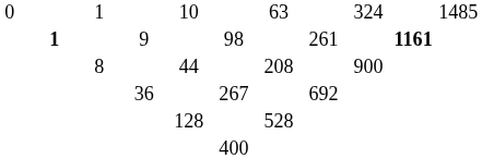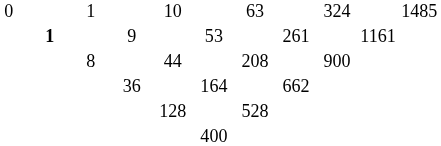 <table style=text-align:center>
 <tr>
 <td style="width:9%;">0</td>
 <td style="width:9%;"> </td>
 <td style="width:9%;">1</td>
 <td style="width:9%;"> </td>
 <td style="width:9%;">10</td>
 <td style="width:9%;"> </td>
 <td style="width:9%;">63</td>
 <td style="width:9%;"> </td>
 <td style="width:9%;">324</td>
 <td style="width:9%;"> </td>
 <td style="width:9%;">1485</td>
 </tr>
 <tr>
 <td> </td>
 <td><strong>1</strong></td>
 <td> </td>
 <td>9</td>
 <td> </td>
-<td>98</td>
+<td>53</td>
 <td> </td>
 <td>261</td>
 <td> </td>
-<td><strong>1161</strong></td>
+<td>1161</td>
 </tr>
 <tr>
 <td> </td>
 <td> </td>
 <td>8</td>
 <td> </td>
 <td>44</td>
 <td> </td>
 <td>208</td>
 <td> </td>
 <td>900</td>
 </tr>
 <tr>
 <td> </td>
 <td> </td>
 <td> </td>
 <td>36</td>
 <td> </td>
-<td>267</td>
+<td>164</td>
 <td> </td>
-<td>692</td>
+<td>662</td>
 </tr>
 <tr>
 <td> </td>
 <td> </td>
 <td> </td>
 <td> </td>
 <td>128</td>
 <td> </td>
 <td>528</td>
 </tr>
 <tr>
 <td> </td>
 <td> </td>
 <td> </td>
 <td> </td>
 <td> </td>
 <td>400</td>
 </tr>
 </table>
